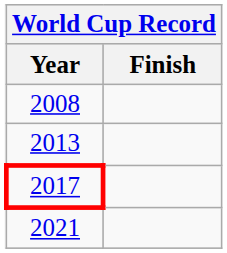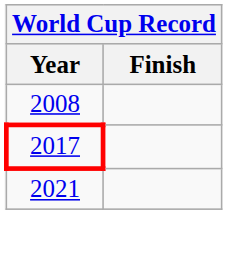 <table class="wikitable" style="text-align: center;">
 <tr>
 <th colspan=2><a href='#'>World Cup Record</a></th>
 </tr>
 <tr>
 <th>Year</th>
 <th>Finish</th>
 </tr>
 <tr>
 <td> <a href='#'>2008</a></td>
 <td></td>
 </tr>
 <tr>
-<td> <a href='#'>2013</a></td>
-<td></td>
-</tr>
-<tr>
 <td style="border: 3px solid red"> <a href='#'>2017</a></td>
 <td></td>
 </tr>
 <tr>
 <td> <a href='#'>2021</a></td>
 <td></td>
 </tr>
 </table>
